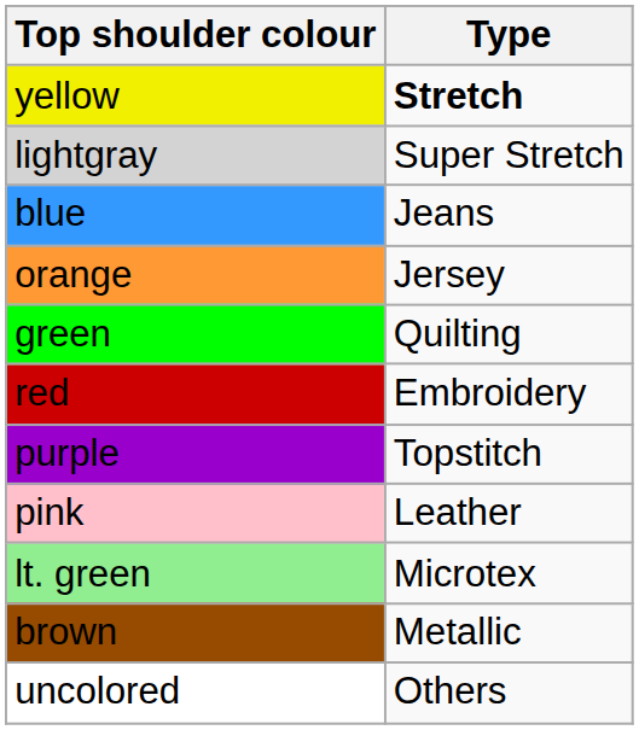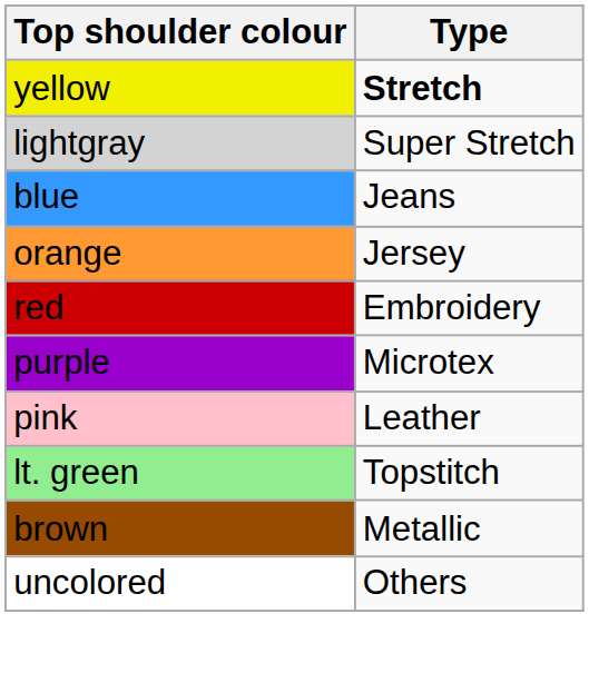 <table border="1" class="wikitable" align="center">
 <tr>
 <th>Top shoulder colour</th>
 <th>Type</th>
 </tr>
 <tr>
 <td style="background:#F0F000">yellow</td>
 <td><strong>Stretch</strong></td>
 </tr>
 <tr>
 <td style="background:#D3D3D3">lightgray</td>
 <td>Super Stretch</td>
 </tr>
 <tr>
 <td style="background:#3399ff">blue</td>
 <td>Jeans</td>
 </tr>
 <tr>
 <td style="background:#ff9933">orange</td>
 <td>Jersey</td>
 </tr>
 <tr>
-<td style="background:#00FF00">green</td>
-<td>Quilting</td>
-</tr>
-<tr>
 <td style="background:#CC0000">red</td>
 <td>Embroidery</td>
 </tr>
 <tr>
 <td style="background:#9900CC">purple</td>
-<td>Topstitch</td>
+<td>Microtex</td>
 </tr>
 <tr>
 <td style="background:#FFC0CB">pink</td>
 <td>Leather</td>
 </tr>
 <tr>
 <td style="background:#90EE90">lt. green</td>
-<td>Microtex</td>
+<td>Topstitch</td>
 </tr>
 <tr>
 <td style="background:#964B00">brown</td>
 <td>Metallic</td>
 </tr>
 <tr>
 <td style="background:#FFFFFF">uncolored</td>
 <td>Others</td>
 </tr>
 </table>
